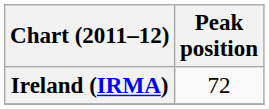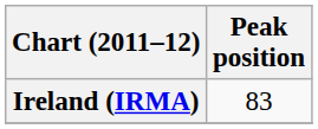 <table class="wikitable sortable plainrowheaders" style="text-align:center">
 <tr>
 <th scope="col">Chart (2011–12)</th>
 <th scope="col">Peak<br> position</th>
 </tr>
 <tr>
 <th scope="row">Ireland (<a href='#'>IRMA</a>)</th>
-<td>72</td>
+<td>83</td>
 </tr>
 <tr>
 </tr>
 <tr>
 </tr>
 <tr>
 </tr>
 <tr>
 </tr>
 </table>
